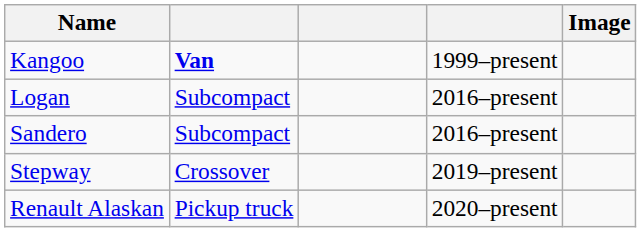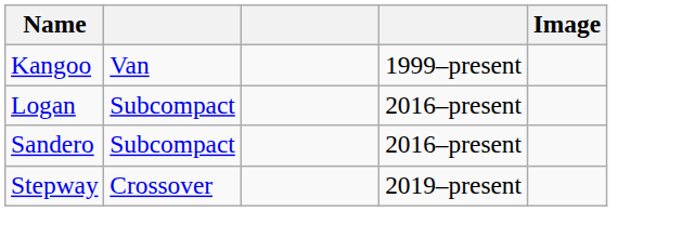 <table class= "wikitable sortable">
 <tr>
 <th width=px>Name</th>
 <th></th>
 <th width=80px></th>
 <th width=px></th>
 <th>Image</th>
 </tr>
 <tr>
 <td><a href='#'>Kangoo</a> </td>
-<td><strong><a href='#'>Van</a></strong></td>
+<td><a href='#'>Van</a></td>
 <td></td>
 <td>1999–present</td>
 <td></td>
 </tr>
 <tr>
 <td><a href='#'>Logan</a> </td>
 <td><a href='#'>Subcompact</a></td>
 <td></td>
 <td>2016–present </td>
 <td></td>
 </tr>
 <tr>
 <td><a href='#'>Sandero</a></td>
 <td><a href='#'>Subcompact</a></td>
 <td></td>
 <td>2016–present </td>
 <td></td>
 </tr>
 <tr>
 <td><a href='#'>Stepway</a> </td>
 <td><a href='#'>Crossover</a></td>
 <td></td>
 <td>2019–present </td>
 <td></td>
 </tr>
-<tr>
-<td><a href='#'>Renault Alaskan</a> </td>
-<td><a href='#'>Pickup truck</a></td>
-<td></td>
-<td>2020–present</td>
-<td></td>
-</tr>
 </table>
